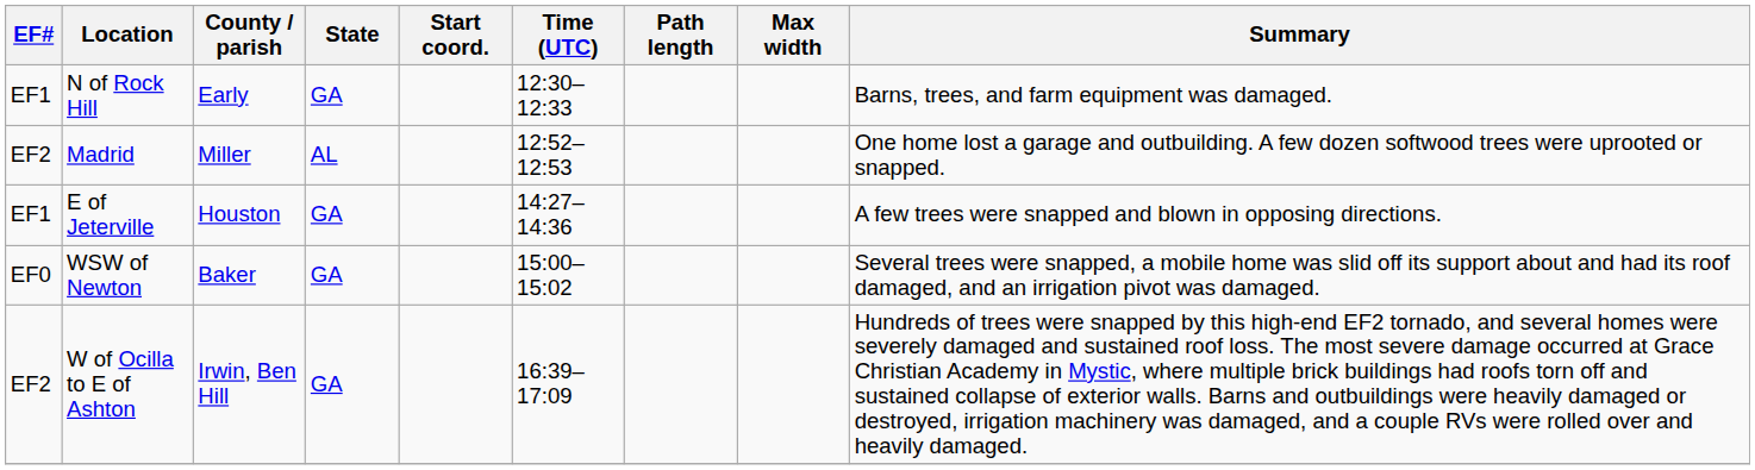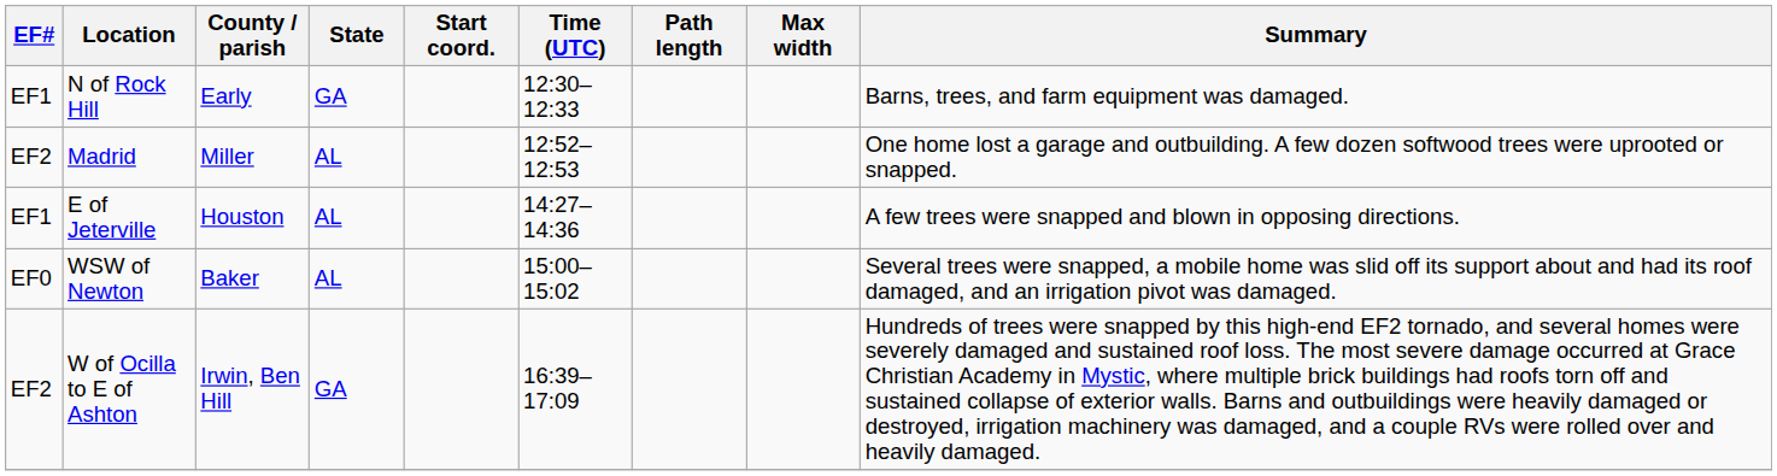 <table class="wikitable sortable" style="width:100%;">
 <tr>
 <th scope="col"  style="width:3%; text-align:center;"><a href='#'>EF#</a></th>
 <th scope="col"  style="width:7%; text-align:center;" class="unsortable">Location</th>
 <th scope="col"  style="width:6%; text-align:center;" class="unsortable">County / parish</th>
 <th scope="col"  style="width:5%; text-align:center;">State</th>
 <th scope="col"  style="width:6%; text-align:center;">Start coord.</th>
 <th scope="col"  style="width:6%; text-align:center;">Time (<a href='#'>UTC</a>)</th>
 <th scope="col"  style="width:6%; text-align:center;">Path length</th>
 <th scope="col"  style="width:6%; text-align:center;">Max width</th>
 <th scope="col" class="unsortable" style="width:48%; text-align:center;">Summary</th>
 </tr>
 <tr>
 <td bgcolor=>EF1</td>
 <td>N of <a href='#'>Rock Hill</a></td>
 <td><a href='#'>Early</a></td>
 <td><a href='#'>GA</a></td>
 <td></td>
 <td>12:30–12:33</td>
 <td></td>
 <td></td>
 <td>Barns, trees, and farm equipment was damaged.</td>
 </tr>
 <tr>
 <td bgcolor=>EF2</td>
 <td><a href='#'>Madrid</a></td>
 <td><a href='#'>Miller</a></td>
 <td><a href='#'>AL</a></td>
 <td></td>
 <td>12:52–12:53</td>
 <td></td>
 <td></td>
 <td>One home lost a garage and outbuilding. A few dozen softwood trees were uprooted or snapped.</td>
 </tr>
 <tr>
 <td bgcolor=>EF1</td>
 <td>E of <a href='#'>Jeterville</a></td>
 <td><a href='#'>Houston</a></td>
-<td><a href='#'>GA</a></td>
+<td><a href='#'>AL</a></td>
 <td></td>
 <td>14:27–14:36</td>
 <td></td>
 <td></td>
 <td>A few trees were snapped and blown in opposing directions.</td>
 </tr>
 <tr>
 <td bgcolor=>EF0</td>
 <td>WSW of <a href='#'>Newton</a></td>
 <td><a href='#'>Baker</a></td>
-<td><a href='#'>GA</a></td>
+<td><a href='#'>AL</a></td>
 <td></td>
 <td>15:00–15:02</td>
 <td></td>
 <td></td>
 <td>Several trees were snapped, a mobile home was slid off its support about  and had its roof damaged, and an irrigation pivot was damaged.</td>
 </tr>
 <tr>
 <td bgcolor=>EF2</td>
 <td>W of <a href='#'>Ocilla</a> to E of <a href='#'>Ashton</a></td>
 <td><a href='#'>Irwin</a>, <a href='#'>Ben Hill</a></td>
 <td><a href='#'>GA</a></td>
 <td></td>
 <td>16:39–17:09</td>
 <td></td>
 <td></td>
 <td>Hundreds of trees were snapped by this high-end EF2 tornado, and several homes were severely damaged and sustained roof loss. The most severe damage occurred at Grace Christian Academy in <a href='#'>Mystic</a>, where multiple brick buildings had roofs torn off and sustained collapse of exterior walls. Barns and outbuildings were heavily damaged or destroyed, irrigation machinery was damaged, and a couple RVs were rolled over and heavily damaged.</td>
 </tr>
 <tr>
 </tr>
 </table>
